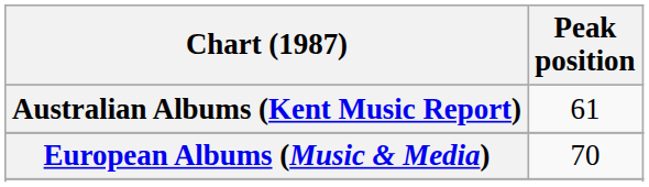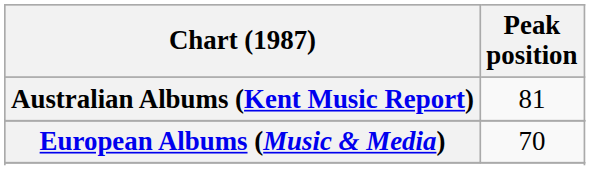 <table class="wikitable sortable plainrowheaders" style="text-align:center">
 <tr>
 <th scope="col">Chart (1987)</th>
 <th scope="col">Peak<br>position</th>
 </tr>
 <tr>
 <th scope="row">Australian Albums (<a href='#'>Kent Music Report</a>)</th>
-<td>61</td>
+<td>81</td>
 </tr>
 <tr>
 </tr>
 <tr>
 <th scope="row"><a href='#'>European Albums</a> (<em><a href='#'>Music & Media</a></em>)</th>
 <td>70</td>
 </tr>
 <tr>
 </tr>
 <tr>
 </tr>
 <tr>
 </tr>
 <tr>
 </tr>
 <tr>
 </tr>
 </table>
